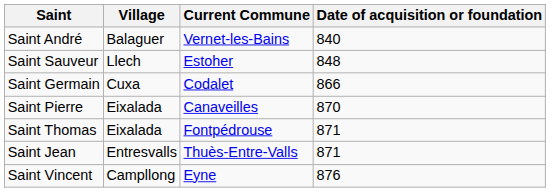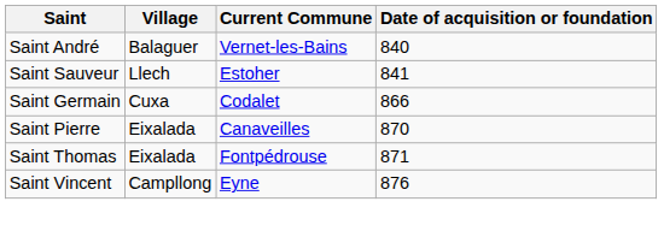 <table class="wikitable">
 <tr>
 <th>Saint</th>
 <th>Village</th>
 <th>Current Commune</th>
 <th>Date of acquisition or foundation</th>
 </tr>
 <tr>
 <td>Saint André</td>
 <td>Balaguer</td>
 <td><a href='#'>Vernet-les-Bains</a></td>
 <td>840</td>
 </tr>
 <tr>
 <td>Saint Sauveur</td>
 <td>Llech</td>
 <td><a href='#'>Estoher</a></td>
-<td>848</td>
+<td>841</td>
 </tr>
 <tr>
 <td>Saint Germain</td>
 <td>Cuxa</td>
 <td><a href='#'>Codalet</a></td>
 <td>866</td>
 </tr>
 <tr>
 <td>Saint Pierre</td>
 <td>Eixalada</td>
 <td><a href='#'>Canaveilles</a></td>
 <td>870</td>
 </tr>
 <tr>
 <td>Saint Thomas</td>
 <td>Eixalada</td>
 <td><a href='#'>Fontpédrouse</a></td>
 <td>871</td>
 </tr>
 <tr>
-<td>Saint Jean</td>
-<td>Entresvalls</td>
-<td><a href='#'>Thuès-Entre-Valls</a></td>
-<td>871</td>
-</tr>
-<tr>
 <td>Saint Vincent</td>
 <td>Campllong</td>
 <td><a href='#'>Eyne</a></td>
 <td>876</td>
 </tr>
 </table>
